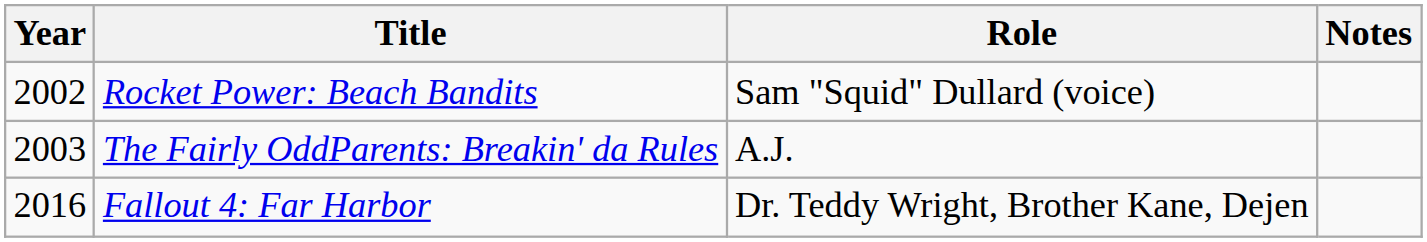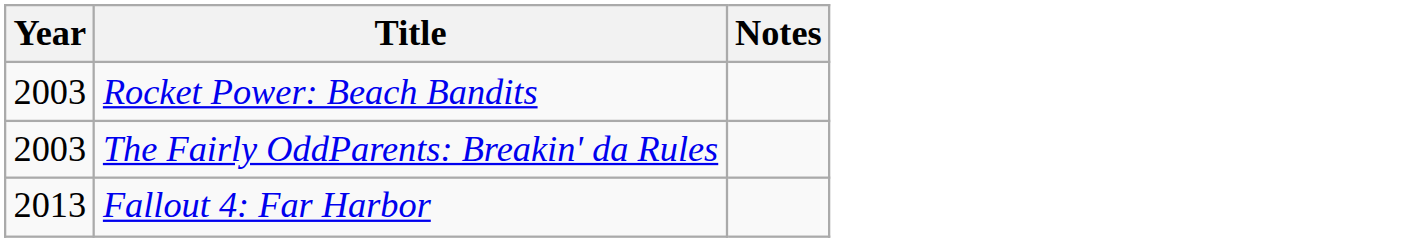 <table class="wikitable sortable">
 <tr>
 <th>Year</th>
 <th>Title</th>
-<th>Role</th>
 <th>Notes</th>
 </tr>
 <tr>
-<td>2002</td>
+<td>2003</td>
 <td><em><a href='#'>Rocket Power: Beach Bandits</a></em></td>
-<td>Sam "Squid" Dullard (voice)</td>
 <td></td>
 </tr>
 <tr>
 <td>2003</td>
 <td><em><a href='#'>The Fairly OddParents: Breakin' da Rules</a></em></td>
-<td>A.J.</td>
 <td></td>
 </tr>
 <tr>
-<td>2016</td>
+<td>2013</td>
 <td><em><a href='#'>Fallout 4: Far Harbor</a></em></td>
-<td>Dr. Teddy Wright, Brother Kane, Dejen</td>
 <td></td>
 </tr>
 </table>
